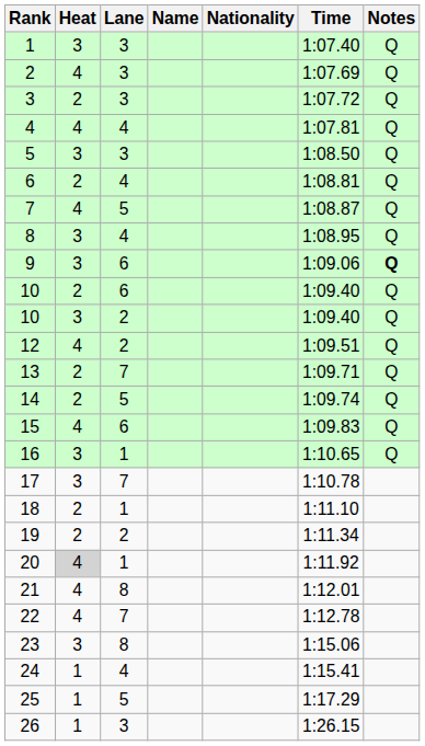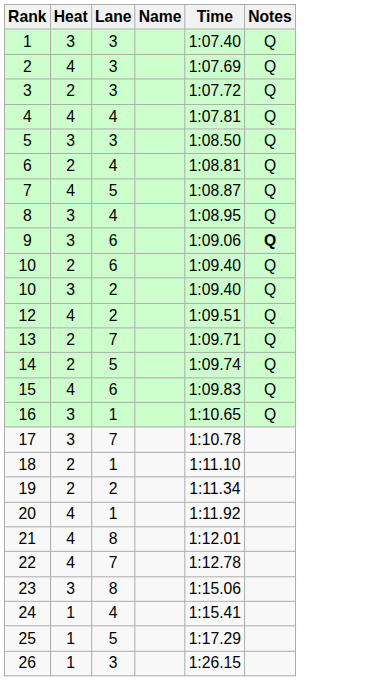 <table class="wikitable sortable" style="text-align:center">
 <tr>
 <th>Rank</th>
 <th>Heat</th>
 <th>Lane</th>
 <th>Name</th>
-<th>Nationality</th>
 <th>Time</th>
 <th>Notes</th>
 </tr>
 <tr bgcolor="ccffcc">
 <td>1</td>
 <td>3</td>
 <td>3</td>
-<td align="left"></td>
 <td align="left"></td>
 <td>1:07.40</td>
 <td>Q</td>
 </tr>
 <tr bgcolor="ccffcc">
 <td>2</td>
 <td>4</td>
 <td>3</td>
 <td align="left"></td>
-<td align="left"></td>
 <td>1:07.69</td>
 <td>Q</td>
 </tr>
 <tr bgcolor="ccffcc">
 <td>3</td>
 <td>2</td>
 <td>3</td>
-<td align="left"></td>
 <td align="left"></td>
 <td>1:07.72</td>
 <td>Q</td>
 </tr>
 <tr bgcolor="ccffcc">
 <td>4</td>
 <td>4</td>
 <td>4</td>
 <td align="left"></td>
-<td align="left"></td>
 <td>1:07.81</td>
 <td>Q</td>
 </tr>
 <tr bgcolor="ccffcc">
 <td>5</td>
 <td>3</td>
 <td>3</td>
-<td align="left"></td>
 <td align="left"></td>
 <td>1:08.50</td>
 <td>Q</td>
 </tr>
 <tr bgcolor="ccffcc">
 <td>6</td>
 <td>2</td>
 <td>4</td>
 <td align="left"></td>
-<td align="left"></td>
 <td>1:08.81</td>
 <td>Q</td>
 </tr>
 <tr bgcolor="ccffcc">
 <td>7</td>
 <td>4</td>
 <td>5</td>
-<td align="left"></td>
 <td align="left"></td>
 <td>1:08.87</td>
 <td>Q</td>
 </tr>
 <tr bgcolor="ccffcc">
 <td>8</td>
 <td>3</td>
 <td>4</td>
 <td align="left"></td>
-<td align="left"></td>
 <td>1:08.95</td>
 <td>Q</td>
 </tr>
 <tr bgcolor="ccffcc">
 <td>9</td>
 <td>3</td>
 <td>6</td>
-<td align="left"></td>
 <td align="left"></td>
 <td>1:09.06</td>
 <td><strong>Q</strong></td>
 </tr>
 <tr bgcolor="ccffcc">
 <td>10</td>
 <td>2</td>
 <td>6</td>
 <td align="left"></td>
-<td align="left"></td>
 <td>1:09.40</td>
 <td>Q</td>
 </tr>
 <tr bgcolor="ccffcc">
 <td>10</td>
 <td>3</td>
 <td>2</td>
-<td align="left"></td>
 <td align="left"></td>
 <td>1:09.40</td>
 <td>Q</td>
 </tr>
 <tr bgcolor="ccffcc">
 <td>12</td>
 <td>4</td>
 <td>2</td>
 <td align="left"></td>
-<td align="left"></td>
 <td>1:09.51</td>
 <td>Q</td>
 </tr>
 <tr bgcolor="ccffcc">
 <td>13</td>
 <td>2</td>
 <td>7</td>
-<td align="left"></td>
 <td align="left"></td>
 <td>1:09.71</td>
 <td>Q</td>
 </tr>
 <tr bgcolor="ccffcc">
 <td>14</td>
 <td>2</td>
 <td>5</td>
 <td align="left"></td>
-<td align="left"></td>
 <td>1:09.74</td>
 <td>Q</td>
 </tr>
 <tr bgcolor="ccffcc">
 <td>15</td>
 <td>4</td>
 <td>6</td>
-<td align="left"></td>
 <td align="left"></td>
 <td>1:09.83</td>
 <td>Q</td>
 </tr>
 <tr bgcolor="ccffcc">
 <td>16</td>
 <td>3</td>
 <td>1</td>
 <td align="left"></td>
-<td align="left"></td>
 <td>1:10.65</td>
 <td>Q</td>
 </tr>
 <tr>
 <td>17</td>
 <td>3</td>
 <td>7</td>
-<td align="left"></td>
 <td align="left"></td>
 <td>1:10.78</td>
 <td></td>
 </tr>
 <tr>
 <td>18</td>
 <td>2</td>
 <td>1</td>
 <td align="left"></td>
-<td align="left"></td>
 <td>1:11.10</td>
 <td></td>
 </tr>
 <tr>
 <td>19</td>
 <td>2</td>
 <td>2</td>
 <td align="left"></td>
-<td align="left"></td>
 <td>1:11.34</td>
 <td></td>
 </tr>
 <tr>
 <td>20</td>
-<td style="background: lightgrey;">4</td>
+<td>4</td>
 <td>1</td>
-<td align="left"></td>
 <td align="left"></td>
 <td>1:11.92</td>
 <td></td>
 </tr>
 <tr>
 <td>21</td>
 <td>4</td>
 <td>8</td>
 <td align="left"></td>
-<td align="left"></td>
 <td>1:12.01</td>
 <td></td>
 </tr>
 <tr>
 <td>22</td>
 <td>4</td>
 <td>7</td>
-<td align="left"></td>
 <td align="left"></td>
 <td>1:12.78</td>
 <td></td>
 </tr>
 <tr>
 <td>23</td>
 <td>3</td>
 <td>8</td>
 <td align="left"></td>
-<td align="left"></td>
 <td>1:15.06</td>
 <td></td>
 </tr>
 <tr>
 <td>24</td>
 <td>1</td>
 <td>4</td>
-<td align="left"></td>
 <td align="left"></td>
 <td>1:15.41</td>
 <td></td>
 </tr>
 <tr>
 <td>25</td>
 <td>1</td>
 <td>5</td>
 <td align="left"></td>
-<td align="left"></td>
 <td>1:17.29</td>
 <td></td>
 </tr>
 <tr>
 <td>26</td>
 <td>1</td>
 <td>3</td>
 <td align="left"></td>
-<td align="left"></td>
 <td>1:26.15</td>
 <td></td>
 </tr>
 </table>
